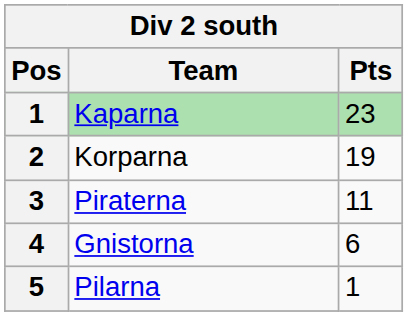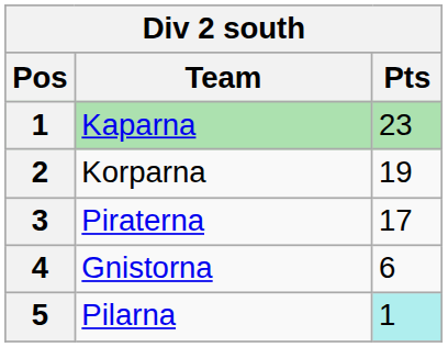 <table class="wikitable">
 <tr>
 <th colspan="3">Div 2 south</th>
 </tr>
 <tr>
 <th width=20>Pos</th>
 <th width=150>Team</th>
 <th width=30>Pts</th>
 </tr>
 <tr style="background:#ACE1AF;">
 <th>1</th>
 <td><a href='#'>Kaparna</a></td>
 <td>23</td>
 </tr>
 <tr>
 <th>2</th>
 <td>Korparna</td>
 <td>19</td>
 </tr>
 <tr>
 <th>3</th>
 <td><a href='#'>Piraterna</a></td>
-<td>11</td>
+<td>17</td>
 </tr>
 <tr>
 <th>4</th>
 <td><a href='#'>Gnistorna</a></td>
 <td>6</td>
 </tr>
 <tr>
 <th>5</th>
 <td><a href='#'>Pilarna</a></td>
-<td>1</td>
+<td style="background: paleturquoise;">1</td>
 </tr>
 </table>
